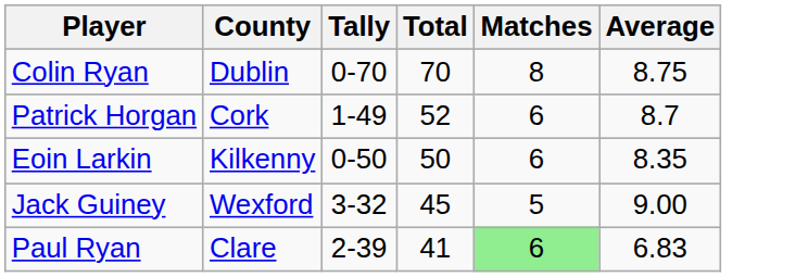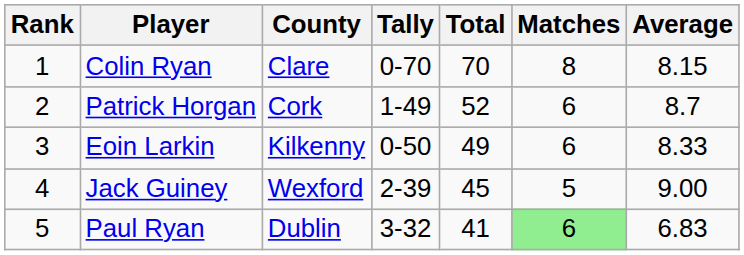 <table class="wikitable">
 <tr>
+<th>Rank</th>
 <th>Player</th>
 <th>County</th>
 <th>Tally</th>
 <th>Total</th>
 <th>Matches</th>
 <th>Average</th>
 </tr>
 <tr>
+<td rowspan=1 align=center>1</td>
 <td><a href='#'>Colin Ryan</a></td>
-<td><a href='#'>Dublin</a></td>
+<td><a href='#'>Clare</a></td>
 <td align=center>0-70</td>
 <td align=center>70</td>
 <td align=center>8</td>
-<td align=center>8.75</td>
+<td align=center>8.15</td>
 </tr>
 <tr>
+<td rowspan=1 align=center>2</td>
 <td><a href='#'>Patrick Horgan</a></td>
 <td><a href='#'>Cork</a></td>
 <td align=center>1-49</td>
 <td align=center>52</td>
 <td align=center>6</td>
 <td align=center>8.7</td>
 </tr>
 <tr>
+<td rowspan=1 align=center>3</td>
 <td><a href='#'>Eoin Larkin</a></td>
 <td><a href='#'>Kilkenny</a></td>
 <td align=center>0-50</td>
-<td align=center>50</td>
+<td align=center>49</td>
 <td align=center>6</td>
-<td align=center>8.35</td>
+<td align=center>8.33</td>
 </tr>
 <tr>
+<td rowspan=1 align=center>4</td>
 <td><a href='#'>Jack Guiney</a></td>
 <td><a href='#'>Wexford</a></td>
-<td align=center>3-32</td>
+<td align=center>2-39</td>
 <td align=center>45</td>
 <td align=center>5</td>
 <td align=center>9.00</td>
 </tr>
 <tr>
+<td rowspan=1 align=center>5</td>
 <td><a href='#'>Paul Ryan</a></td>
-<td><a href='#'>Clare</a></td>
-<td align=center>2-39</td>
+<td><a href='#'>Dublin</a></td>
+<td align=center>3-32</td>
 <td align=center>41</td>
 <td align=center style="background: lightgreen;">6</td>
 <td align=center>6.83</td>
 </tr>
 </table>
